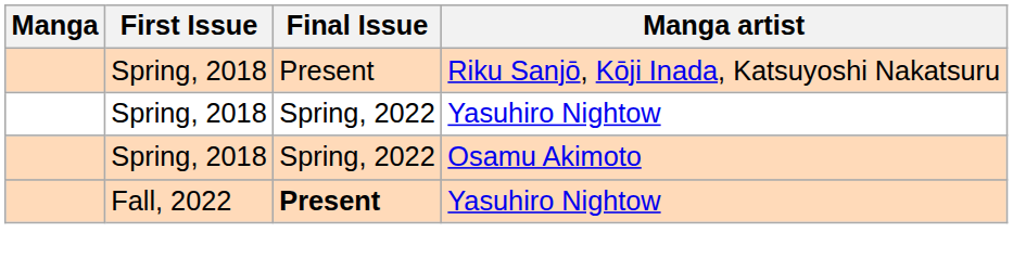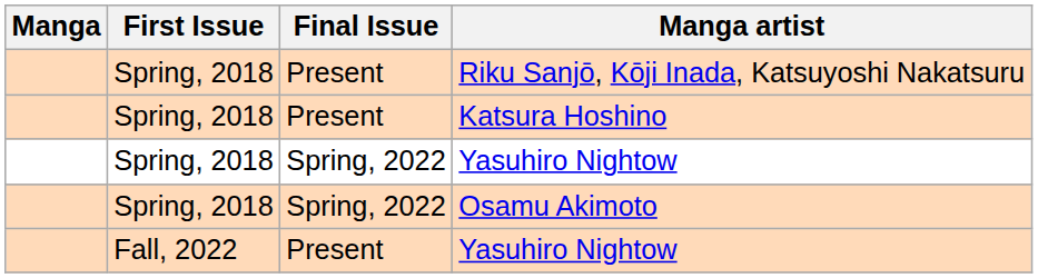 <table class="wikitable sortable" style="background: #FFF;">
 <tr>
 <th>Manga</th>
 <th>First Issue</th>
 <th>Final Issue</th>
 <th>Manga artist</th>
 </tr>
 <tr style="background-color:#FFDAB9;">
 <td></td>
 <td>Spring, 2018</td>
 <td>Present</td>
 <td><a href='#'>Riku Sanjō</a>, <a href='#'>Kōji Inada</a>, Katsuyoshi Nakatsuru</td>
+</tr>
+<tr style="background-color:#FFDAB9;">
+<td></td>
+<td>Spring, 2018</td>
+<td>Present</td>
+<td><a href='#'>Katsura Hoshino</a></td>
 </tr>
 <tr>
 <td></td>
 <td>Spring, 2018</td>
 <td>Spring, 2022</td>
 <td><a href='#'>Yasuhiro Nightow</a></td>
 </tr>
 <tr style="background-color:#FFDAB9;">
 <td></td>
 <td>Spring, 2018</td>
 <td>Spring, 2022</td>
 <td><a href='#'>Osamu Akimoto</a></td>
 </tr>
 <tr style="background-color:#FFDAB9;">
 <td></td>
 <td>Fall, 2022</td>
-<td><strong>Present</strong></td>
+<td>Present</td>
 <td><a href='#'>Yasuhiro Nightow</a></td>
 </tr>
 </table>
